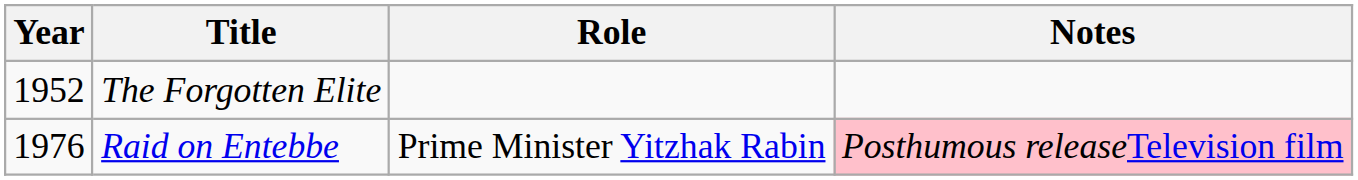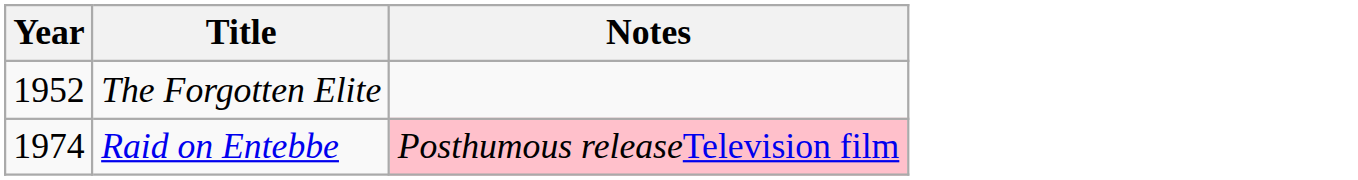 <table class="wikitable">
 <tr>
 <th>Year</th>
 <th>Title</th>
-<th>Role</th>
 <th>Notes</th>
 </tr>
 <tr>
 <td>1952</td>
 <td><em>The Forgotten Elite</em></td>
 <td></td>
-<td></td>
 </tr>
 <tr>
-<td>1976</td>
+<td>1974</td>
 <td><em><a href='#'>Raid on Entebbe</a></em></td>
-<td>Prime Minister <a href='#'>Yitzhak Rabin</a></td>
 <td style="background: pink;"><em>Posthumous release</em><a href='#'>Television film</a></td>
 </tr>
 </table>
